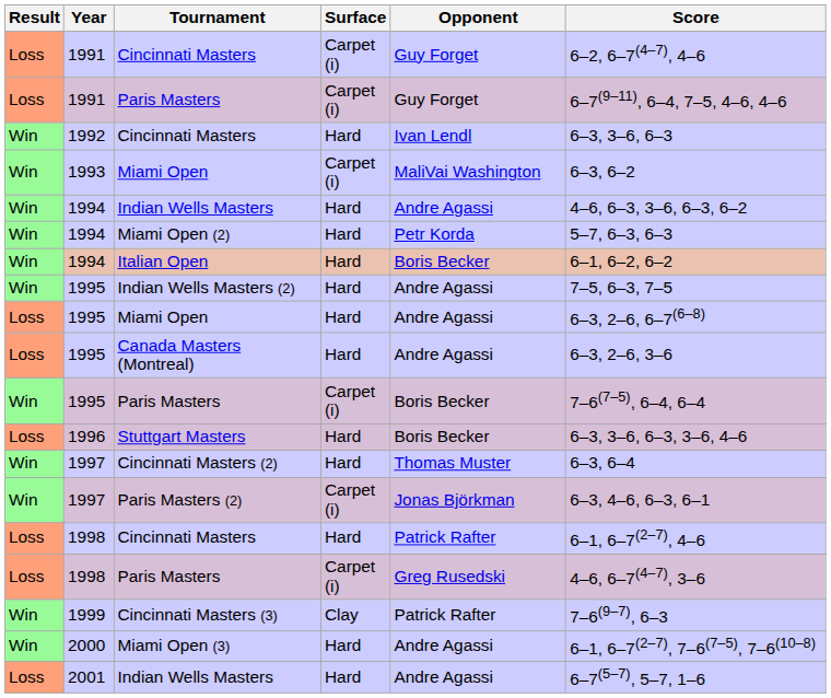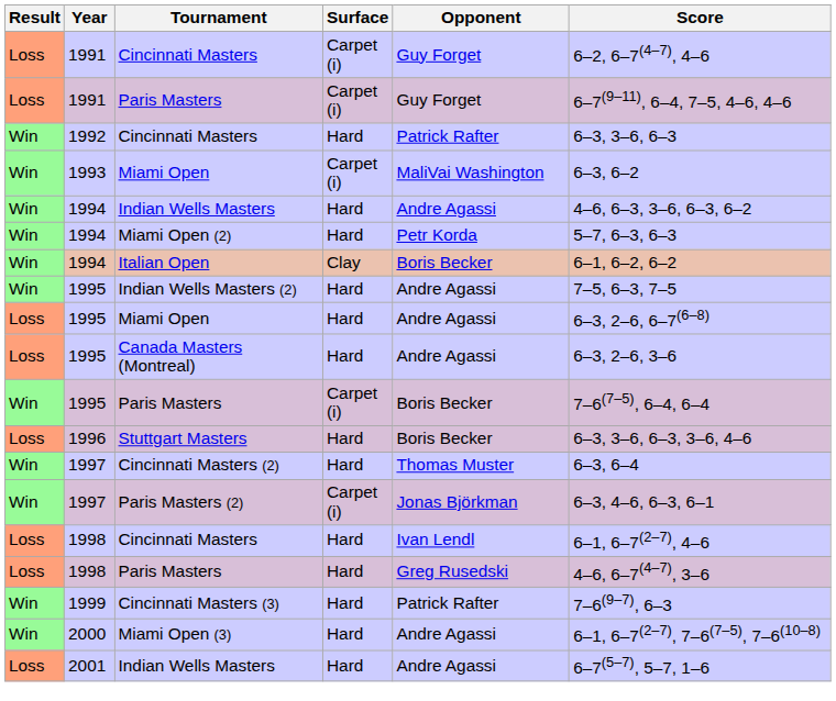 <table class="sortable wikitable">
 <tr>
 <th style="width:40px">Result</th>
 <th style="width:40px">Year</th>
 <th style="width:190px">Tournament</th>
 <th style="width:50px">Surface</th>
 <th style="width:160px">Opponent</th>
 <th style="width:240px" class="unsortable"><strong>Score</strong></th>
 </tr>
 <tr style="background:#ccccff;">
 <td style="background:#ffa07a;">Loss</td>
 <td>1991</td>
 <td><a href='#'>Cincinnati Masters</a></td>
 <td>Carpet (i)</td>
 <td> <a href='#'>Guy Forget</a></td>
 <td>6–2, 6–7<sup>(4–7)</sup>, 4–6</td>
 </tr>
 <tr bgcolor=thistle>
 <td style="background:#ffa07a;">Loss</td>
 <td>1991</td>
 <td><a href='#'>Paris Masters</a></td>
 <td>Carpet (i)</td>
 <td> Guy Forget</td>
 <td>6–7<sup>(9–11)</sup>, 6–4, 7–5, 4–6, 4–6</td>
 </tr>
 <tr style="background:#ccccff;">
 <td style="background:#98fb98;">Win</td>
 <td>1992</td>
 <td>Cincinnati Masters</td>
 <td>Hard</td>
-<td> <a href='#'>Ivan Lendl</a></td>
+<td> <a href='#'>Patrick Rafter</a></td>
 <td>6–3, 3–6, 6–3</td>
 </tr>
 <tr style="background:#ccccff;">
 <td style="background:#98fb98;">Win</td>
 <td>1993</td>
 <td><a href='#'>Miami Open</a></td>
 <td>Carpet (i)</td>
 <td> <a href='#'>MaliVai Washington</a></td>
 <td>6–3, 6–2</td>
 </tr>
 <tr style="background:#ccccff;">
 <td style="background:#98fb98;">Win</td>
 <td>1994</td>
 <td><a href='#'>Indian Wells Masters</a></td>
 <td>Hard</td>
 <td> <a href='#'>Andre Agassi</a></td>
 <td>4–6, 6–3, 3–6, 6–3, 6–2</td>
 </tr>
 <tr style="background:#ccccff;">
 <td style="background:#98fb98;">Win</td>
 <td>1994</td>
 <td>Miami Open <small>(2)</small></td>
 <td>Hard</td>
 <td> <a href='#'>Petr Korda</a></td>
 <td>5–7, 6–3, 6–3</td>
 </tr>
 <tr bgcolor=EBC2AF>
 <td style="background:#98fb98;">Win</td>
 <td>1994</td>
 <td><a href='#'>Italian Open</a></td>
-<td>Hard</td>
+<td>Clay</td>
 <td> <a href='#'>Boris Becker</a></td>
 <td>6–1, 6–2, 6–2</td>
 </tr>
 <tr style="background:#ccccff;">
 <td style="background:#98fb98;">Win</td>
 <td>1995</td>
 <td>Indian Wells Masters <small>(2)</small></td>
 <td>Hard</td>
 <td> Andre Agassi</td>
 <td>7–5, 6–3, 7–5</td>
 </tr>
 <tr style="background:#ccccff;">
 <td style="background:#ffa07a;">Loss</td>
 <td>1995</td>
 <td>Miami Open</td>
 <td>Hard</td>
 <td> Andre Agassi</td>
 <td>6–3, 2–6, 6–7<sup>(6–8)</sup></td>
 </tr>
 <tr style="background:#ccccff;">
 <td style="background:#ffa07a;">Loss</td>
 <td>1995</td>
 <td><a href='#'>Canada Masters</a> (Montreal)</td>
 <td>Hard</td>
 <td> Andre Agassi</td>
 <td>6–3, 2–6, 3–6</td>
 </tr>
 <tr bgcolor=thistle>
 <td style="background:#98fb98;">Win</td>
 <td>1995</td>
 <td>Paris Masters</td>
 <td>Carpet (i)</td>
 <td> Boris Becker</td>
 <td>7–6<sup>(7–5)</sup>, 6–4, 6–4</td>
 </tr>
 <tr bgcolor=thistle>
 <td style="background:#ffa07a;">Loss</td>
 <td>1996</td>
 <td><a href='#'>Stuttgart Masters</a></td>
 <td>Hard</td>
 <td> Boris Becker</td>
 <td>6–3, 3–6, 6–3, 3–6, 4–6</td>
 </tr>
 <tr style="background:#ccccff;">
 <td style="background:#98fb98;">Win</td>
 <td>1997</td>
 <td>Cincinnati Masters <small>(2)</small></td>
 <td>Hard</td>
 <td> <a href='#'>Thomas Muster</a></td>
 <td>6–3, 6–4</td>
 </tr>
 <tr bgcolor=thistle>
 <td style="background:#98fb98;">Win</td>
 <td>1997</td>
 <td>Paris Masters <small>(2)</small></td>
 <td>Carpet (i)</td>
 <td> <a href='#'>Jonas Björkman</a></td>
 <td>6–3, 4–6, 6–3, 6–1</td>
 </tr>
 <tr style="background:#ccccff;">
 <td style="background:#ffa07a;">Loss</td>
 <td>1998</td>
 <td>Cincinnati Masters</td>
 <td>Hard</td>
-<td> <a href='#'>Patrick Rafter</a></td>
+<td> <a href='#'>Ivan Lendl</a></td>
 <td>6–1, 6–7<sup>(2–7)</sup>, 4–6</td>
 </tr>
 <tr bgcolor=thistle>
 <td style="background:#ffa07a;">Loss</td>
 <td>1998</td>
 <td>Paris Masters</td>
-<td>Carpet (i)</td>
+<td>Hard</td>
 <td> <a href='#'>Greg Rusedski</a></td>
 <td>4–6, 6–7<sup>(4–7)</sup>, 3–6</td>
 </tr>
 <tr style="background:#ccccff;">
 <td style="background:#98fb98;">Win</td>
 <td>1999</td>
 <td>Cincinnati Masters <small>(3)</small></td>
-<td>Clay</td>
+<td>Hard</td>
 <td> Patrick Rafter</td>
 <td>7–6<sup>(9–7)</sup>, 6–3</td>
 </tr>
 <tr style="background:#ccccff;">
 <td style="background:#98fb98;">Win</td>
 <td>2000</td>
 <td>Miami Open <small>(3)</small></td>
 <td>Hard</td>
 <td> Andre Agassi</td>
 <td>6–1, 6–7<sup>(2–7)</sup>, 7–6<sup>(7–5)</sup>, 7–6<sup>(10–8)</sup></td>
 </tr>
 <tr style="background:#ccccff;">
 <td style="background:#ffa07a;">Loss</td>
 <td>2001</td>
 <td>Indian Wells Masters</td>
 <td>Hard</td>
 <td> Andre Agassi</td>
 <td>6–7<sup>(5–7)</sup>, 5–7, 1–6</td>
 </tr>
 </table>
